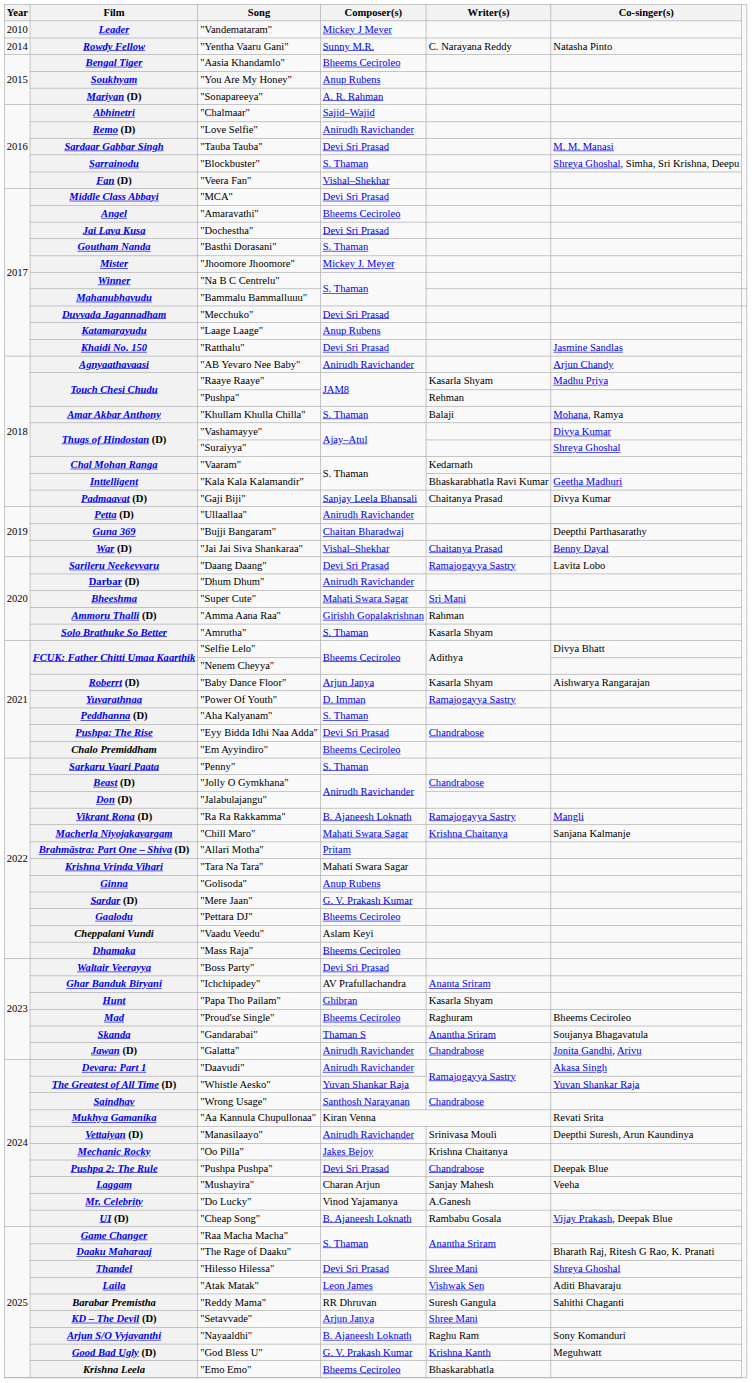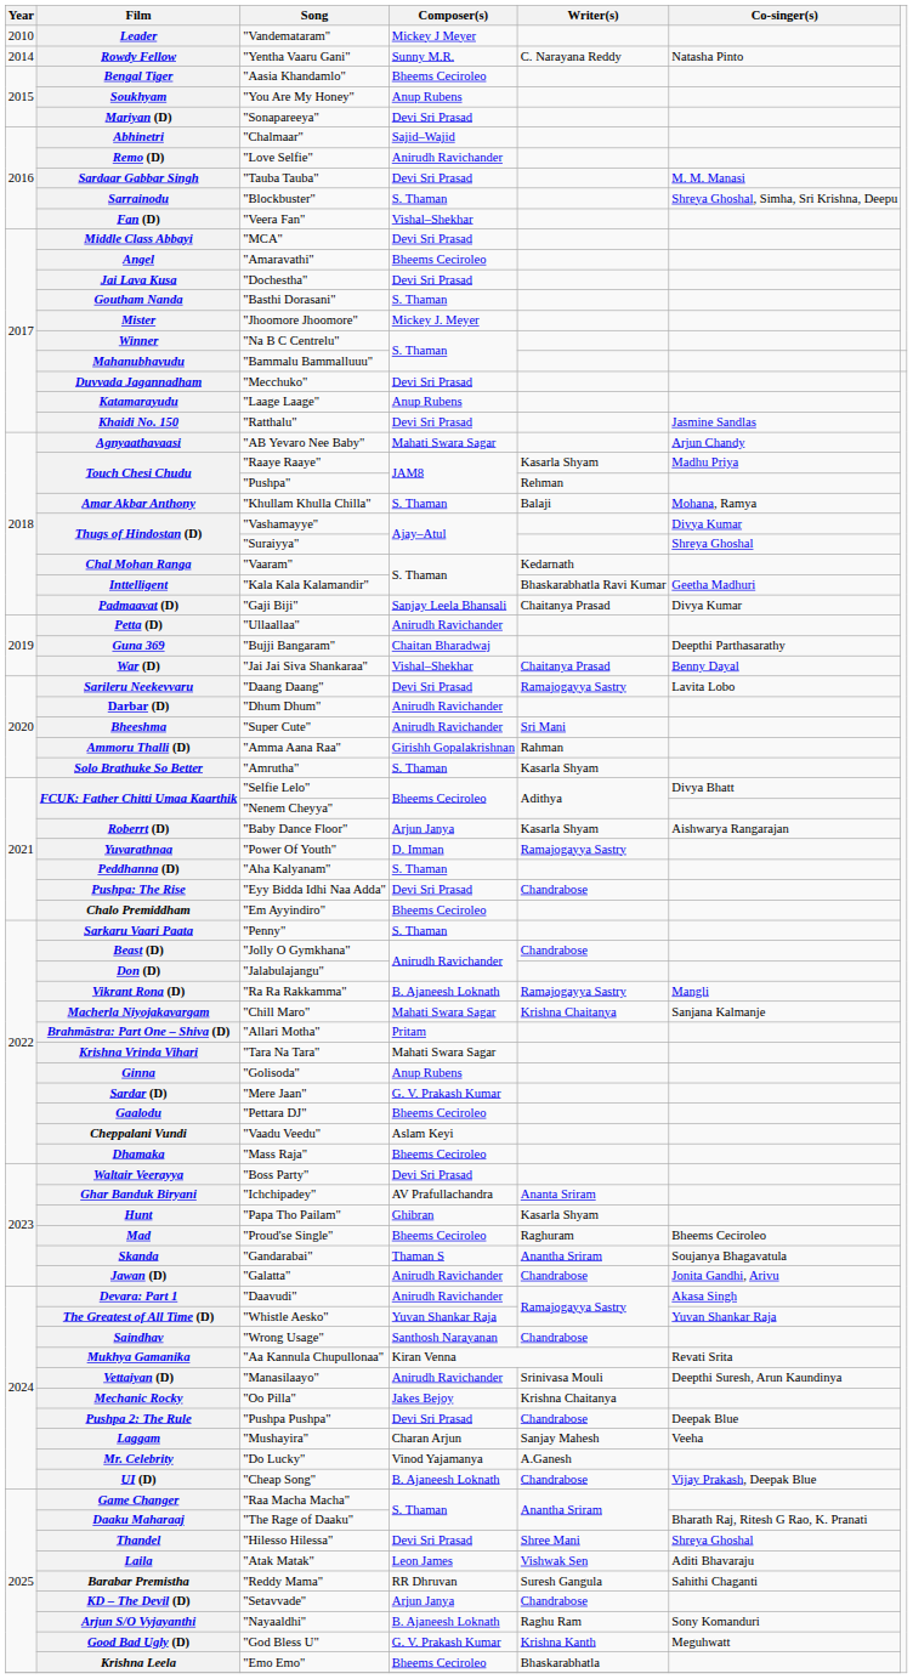 <table class="wikitable plainrowheaders">
 <tr>
 <th scope="col">Year</th>
 <th scope="col">Film</th>
 <th scope="col">Song</th>
 <th scope="col">Composer(s)</th>
 <th scope="col">Writer(s)</th>
 <th scope="col">Co-singer(s)</th>
 </tr>
 <tr>
 <td>2010</td>
 <th><em><a href='#'>Leader</a></em></th>
 <td>"Vandemataram"</td>
 <td><a href='#'>Mickey J Meyer</a></td>
 <td></td>
 <td></td>
 </tr>
 <tr>
 <td>2014</td>
 <th><em><a href='#'>Rowdy Fellow</a></em></th>
 <td>"Yentha Vaaru Gani"</td>
 <td><a href='#'>Sunny M.R.</a></td>
 <td>C. Narayana Reddy</td>
 <td>Natasha Pinto</td>
 </tr>
 <tr>
 <td rowspan="3">2015</td>
 <th><a href='#'><em>Bengal Tiger</em></a></th>
 <td>"Aasia Khandamlo"</td>
 <td><a href='#'>Bheems Ceciroleo</a></td>
 <td></td>
 <td></td>
 </tr>
 <tr>
 <th><em><a href='#'>Soukhyam</a></em></th>
 <td>"You Are My Honey"</td>
 <td><a href='#'>Anup Rubens</a></td>
 <td></td>
 <td></td>
 </tr>
 <tr>
 <th><em><a href='#'>Mariyan</a></em> (D)</th>
 <td>"Sonapareeya"</td>
-<td><a href='#'>A. R. Rahman</a></td>
+<td><a href='#'>Devi Sri Prasad</a></td>
 <td></td>
 <td></td>
 </tr>
 <tr>
 <td rowspan="5">2016</td>
 <th><a href='#'><em>Abhinetri</em></a></th>
 <td>"Chalmaar"</td>
 <td><a href='#'>Sajid–Wajid</a></td>
 <td></td>
 <td></td>
 </tr>
 <tr>
 <th><em><a href='#'>Remo</a></em> (D)</th>
 <td>"Love Selfie"</td>
 <td><a href='#'>Anirudh Ravichander</a></td>
 <td></td>
 <td></td>
 </tr>
 <tr>
 <th><em><a href='#'>Sardaar Gabbar Singh</a></em></th>
 <td>"Tauba Tauba"</td>
 <td><a href='#'>Devi Sri Prasad</a></td>
 <td></td>
 <td><a href='#'>M. M. Manasi</a></td>
 </tr>
 <tr>
 <th><em><a href='#'>Sarrainodu</a></em></th>
 <td>"Blockbuster"</td>
 <td><a href='#'>S. Thaman</a></td>
 <td></td>
 <td><a href='#'>Shreya Ghoshal</a>, Simha, Sri Krishna, Deepu</td>
 </tr>
 <tr>
 <th><em><a href='#'>Fan</a></em> (D)</th>
 <td>"Veera Fan"</td>
 <td><a href='#'>Vishal–Shekhar</a></td>
 <td></td>
 <td></td>
 </tr>
 <tr>
 <td rowspan="10">2017</td>
 <th><em><a href='#'>Middle Class Abbayi</a></em></th>
 <td>"MCA"</td>
 <td><a href='#'>Devi Sri Prasad</a></td>
 <td></td>
 <td></td>
 </tr>
 <tr>
 <th><em><a href='#'>Angel</a></em></th>
 <td>"Amaravathi"</td>
 <td><a href='#'>Bheems Ceciroleo</a></td>
 <td></td>
 <td></td>
 </tr>
 <tr>
 <th><em><a href='#'>Jai Lava Kusa</a></em></th>
 <td>"Dochestha"</td>
 <td><a href='#'>Devi Sri Prasad</a></td>
 <td></td>
 <td></td>
 </tr>
 <tr>
 <th><em><a href='#'>Goutham Nanda</a></em></th>
 <td>"Basthi Dorasani"</td>
 <td><a href='#'>S. Thaman</a></td>
 <td></td>
 <td></td>
 </tr>
 <tr>
 <th><em><a href='#'>Mister</a></em></th>
 <td>"Jhoomore Jhoomore"</td>
 <td><a href='#'>Mickey J. Meyer</a></td>
 <td></td>
 <td></td>
 </tr>
 <tr>
 <th><em><a href='#'>Winner</a></em></th>
 <td>"Na B C Centrelu"</td>
 <td rowspan="2"><a href='#'>S. Thaman</a></td>
 <td></td>
 <td></td>
 </tr>
 <tr>
 <th><em><a href='#'>Mahanubhavudu</a></em></th>
 <td>"Bammalu Bammalluuu"</td>
 <td></td>
 <td></td>
 <td></td>
 </tr>
 <tr>
 <th><em><a href='#'>Duvvada Jagannadham</a></em></th>
 <td>"Mecchuko"</td>
 <td><a href='#'>Devi Sri Prasad</a></td>
 <td></td>
 <td></td>
 </tr>
 <tr>
 <th><em><a href='#'>Katamarayudu</a></em></th>
 <td>"Laage Laage"</td>
 <td><a href='#'>Anup Rubens</a></td>
 <td></td>
 <td></td>
 </tr>
 <tr>
 <th><em><a href='#'>Khaidi No. 150</a></em></th>
 <td>"Ratthalu"</td>
 <td><a href='#'>Devi Sri Prasad</a></td>
 <td></td>
 <td><a href='#'>Jasmine Sandlas</a></td>
 </tr>
 <tr>
 <td rowspan="9">2018</td>
 <th><em><a href='#'>Agnyaathavaasi</a></em></th>
 <td>"AB Yevaro Nee Baby"</td>
-<td><a href='#'>Anirudh Ravichander</a></td>
+<td><a href='#'>Mahati Swara Sagar</a></td>
 <td></td>
 <td><a href='#'>Arjun Chandy</a></td>
 </tr>
 <tr>
 <th rowspan="2"><em><a href='#'>Touch Chesi Chudu</a></em></th>
 <td>"Raaye Raaye"</td>
 <td rowspan="2"><a href='#'>JAM8</a></td>
 <td>Kasarla Shyam</td>
 <td><a href='#'>Madhu Priya</a></td>
 </tr>
 <tr>
 <td>"Pushpa"</td>
 <td>Rehman</td>
 <td></td>
 </tr>
 <tr>
 <th><a href='#'><em>Amar Akbar Anthony</em></a></th>
 <td>"Khullam Khulla Chilla"</td>
 <td><a href='#'>S. Thaman</a></td>
 <td>Balaji</td>
 <td><a href='#'>Mohana</a>, Ramya</td>
 </tr>
 <tr>
 <th Rowspan="2"><em><a href='#'>Thugs of Hindostan</a></em> (D)</th>
 <td>"Vashamayye"</td>
 <td rowspan="2"><a href='#'>Ajay–Atul</a></td>
 <td></td>
 <td><a href='#'>Divya Kumar</a></td>
 </tr>
 <tr>
 <td>"Suraiyya"</td>
 <td></td>
 <td><a href='#'>Shreya Ghoshal</a></td>
 </tr>
 <tr>
 <th><em><a href='#'>Chal Mohan Ranga</a></em></th>
 <td>"Vaaram"</td>
 <td rowspan="2">S. Thaman</td>
 <td>Kedarnath</td>
 <td></td>
 </tr>
 <tr>
 <th><em><a href='#'>Inttelligent</a></em></th>
 <td>"Kala Kala Kalamandir"</td>
 <td>Bhaskarabhatla Ravi Kumar</td>
 <td><a href='#'>Geetha Madhuri</a></td>
 </tr>
 <tr>
 <th><em><a href='#'>Padmaavat</a></em> (D)</th>
 <td>"Gaji Biji"</td>
 <td><a href='#'>Sanjay Leela Bhansali</a></td>
 <td>Chaitanya Prasad</td>
 <td>Divya Kumar</td>
 </tr>
 <tr>
 <td rowspan="3">2019</td>
 <th><a href='#'><em>Petta</em></a> (D)</th>
 <td>"Ullaallaa"</td>
 <td><a href='#'>Anirudh Ravichander</a></td>
 <td></td>
 <td></td>
 </tr>
 <tr>
 <th><em><a href='#'>Guna 369</a></em></th>
 <td>"Bujji Bangaram"</td>
 <td><a href='#'>Chaitan Bharadwaj</a></td>
 <td></td>
 <td>Deepthi Parthasarathy</td>
 </tr>
 <tr>
 <th><em><a href='#'>War</a></em> (D)</th>
 <td>"Jai Jai Siva Shankaraa"</td>
 <td><a href='#'>Vishal–Shekhar</a></td>
 <td><a href='#'>Chaitanya Prasad</a></td>
 <td><a href='#'>Benny Dayal</a></td>
 </tr>
 <tr>
 <td rowspan="5">2020</td>
 <th><em><a href='#'>Sarileru Neekevvaru</a></em></th>
 <td>"Daang Daang"</td>
 <td><a href='#'>Devi Sri Prasad</a></td>
 <td><a href='#'>Ramajogayya Sastry</a></td>
 <td>Lavita Lobo</td>
 </tr>
 <tr>
 <th><em><a href='#'></em>Darbar<em></a></em> (D)</th>
 <td>"Dhum Dhum"</td>
 <td><a href='#'>Anirudh Ravichander</a></td>
 <td></td>
 <td></td>
 </tr>
 <tr>
 <th><em><a href='#'>Bheeshma</a></em></th>
 <td>"Super Cute"</td>
-<td><a href='#'>Mahati Swara Sagar</a></td>
+<td><a href='#'>Anirudh Ravichander</a></td>
 <td><a href='#'>Sri Mani</a></td>
 <td></td>
 </tr>
 <tr>
 <th><a href='#'><em>Ammoru Thalli</em></a> (D)</th>
 <td>"Amma Aana Raa"</td>
 <td><a href='#'>Girishh Gopalakrishnan</a></td>
 <td>Rahman</td>
 <td></td>
 </tr>
 <tr>
 <th><em><a href='#'>Solo Brathuke So Better</a></em></th>
 <td>"Amrutha"</td>
 <td><a href='#'>S. Thaman</a></td>
 <td>Kasarla Shyam</td>
 <td></td>
 </tr>
 <tr>
 <td rowspan="7">2021</td>
 <th rowspan="2"><em><a href='#'>FCUK: Father Chitti Umaa Kaarthik</a></em></th>
 <td>"Selfie Lelo"</td>
 <td rowspan="2"><a href='#'>Bheems Ceciroleo</a></td>
 <td rowspan="2">Adithya</td>
 <td>Divya Bhatt</td>
 </tr>
 <tr>
 <td>"Nenem Cheyya"</td>
 <td></td>
 </tr>
 <tr>
 <th><em><a href='#'>Roberrt</a></em> (D)</th>
 <td>"Baby Dance Floor"</td>
 <td><a href='#'>Arjun Janya</a></td>
 <td>Kasarla Shyam</td>
 <td>Aishwarya Rangarajan</td>
 </tr>
 <tr>
 <th><em><a href='#'>Yuvarathnaa</a></em></th>
 <td>"Power Of Youth"</td>
 <td><a href='#'>D. Imman</a></td>
 <td><a href='#'>Ramajogayya Sastry</a></td>
 <td></td>
 </tr>
 <tr>
 <th><a href='#'><em>Peddhanna</em></a> (D)</th>
 <td>"Aha Kalyanam"</td>
 <td><a href='#'>S. Thaman</a></td>
 <td></td>
 <td></td>
 </tr>
 <tr>
 <th><em><a href='#'>Pushpa: The Rise</a></em></th>
 <td>"Eyy Bidda Idhi Naa Adda"</td>
 <td><a href='#'>Devi Sri Prasad</a></td>
 <td><a href='#'>Chandrabose</a></td>
 <td></td>
 </tr>
 <tr>
 <th><em>Chalo Premiddham</em></th>
 <td>"Em Ayyindiro"</td>
 <td><a href='#'>Bheems Ceciroleo</a></td>
 <td></td>
 <td></td>
 </tr>
 <tr>
 <td rowspan="12">2022</td>
 <th><em><a href='#'>Sarkaru Vaari Paata</a></em></th>
 <td>"Penny"</td>
 <td><a href='#'>S. Thaman</a></td>
 <td></td>
 <td></td>
 </tr>
 <tr>
 <th><a href='#'><em>Beast</em></a> (D)</th>
 <td>"Jolly O Gymkhana"</td>
 <td rowspan="2"><a href='#'>Anirudh Ravichander</a></td>
 <td><a href='#'>Chandrabose</a></td>
 <td></td>
 </tr>
 <tr>
 <th><em><a href='#'>Don</a></em> (D)</th>
 <td>"Jalabulajangu"</td>
 <td></td>
 <td></td>
 </tr>
 <tr>
 <th><em><a href='#'>Vikrant Rona</a></em> (D)</th>
 <td>"Ra Ra Rakkamma"</td>
 <td><a href='#'>B. Ajaneesh Loknath</a></td>
 <td><a href='#'>Ramajogayya Sastry</a></td>
 <td><a href='#'>Mangli</a></td>
 </tr>
 <tr>
 <th><em><a href='#'>Macherla Niyojakavargam</a></em></th>
 <td>"Chill Maro"</td>
 <td><a href='#'>Mahati Swara Sagar</a></td>
 <td><a href='#'>Krishna Chaitanya</a></td>
 <td>Sanjana Kalmanje</td>
 </tr>
 <tr>
 <th><em><a href='#'>Brahmāstra: Part One – Shiva</a></em> (D)</th>
 <td>"Allari Motha"</td>
 <td><a href='#'>Pritam</a></td>
 <td></td>
 <td></td>
 </tr>
 <tr>
 <th><em><a href='#'>Krishna Vrinda Vihari</a></em></th>
 <td>"Tara Na Tara"</td>
 <td>Mahati Swara Sagar</td>
 <td></td>
 <td></td>
 </tr>
 <tr>
 <th><a href='#'><em>Ginna</em></a></th>
 <td>"Golisoda"</td>
 <td><a href='#'>Anup Rubens</a></td>
 <td></td>
 <td></td>
 </tr>
 <tr>
 <th><a href='#'><em>Sardar</em></a> (D)</th>
 <td>"Mere Jaan"</td>
 <td><a href='#'>G. V. Prakash Kumar</a></td>
 <td></td>
 <td></td>
 </tr>
 <tr>
 <th><em><a href='#'>Gaalodu</a></em></th>
 <td>"Pettara DJ"</td>
 <td><a href='#'>Bheems Ceciroleo</a></td>
 <td></td>
 <td></td>
 </tr>
 <tr>
 <th><em>Cheppalani Vundi</em></th>
 <td>"Vaadu Veedu"</td>
 <td>Aslam Keyi</td>
 <td></td>
 <td></td>
 </tr>
 <tr>
 <th><a href='#'><em>Dhamaka</em></a></th>
 <td>"Mass Raja"</td>
 <td><a href='#'>Bheems Ceciroleo</a></td>
 <td></td>
 <td></td>
 </tr>
 <tr>
 <td rowspan="6">2023</td>
 <th><em><a href='#'>Waltair Veerayya</a></em></th>
 <td>"Boss Party"</td>
 <td><a href='#'>Devi Sri Prasad</a></td>
 <td></td>
 <td></td>
 </tr>
 <tr>
 <th><em><a href='#'>Ghar Banduk Biryani</a></em></th>
 <td>"Ichchipadey"</td>
 <td>AV Prafullachandra</td>
 <td><a href='#'>Ananta Sriram</a></td>
 <td></td>
 </tr>
 <tr>
 <th><em><a href='#'>Hunt</a></em></th>
 <td>"Papa Tho Pailam"</td>
 <td><a href='#'>Ghibran</a></td>
 <td>Kasarla Shyam</td>
 <td></td>
 </tr>
 <tr>
 <th><a href='#'><em>Mad</em></a></th>
 <td>"Proud'se Single"</td>
 <td><a href='#'>Bheems Ceciroleo</a></td>
 <td>Raghuram</td>
 <td>Bheems Ceciroleo</td>
 </tr>
 <tr>
 <th><a href='#'><em>Skanda</em></a></th>
 <td>"Gandarabai"</td>
 <td><a href='#'>Thaman S</a></td>
 <td><a href='#'>Anantha Sriram</a></td>
 <td>Soujanya Bhagavatula</td>
 </tr>
 <tr>
 <th><em><a href='#'>Jawan</a></em> (D)</th>
 <td>"Galatta"</td>
 <td><a href='#'>Anirudh Ravichander</a></td>
 <td><a href='#'>Chandrabose</a></td>
 <td><a href='#'>Jonita Gandhi</a>, <a href='#'>Arivu</a></td>
 </tr>
 <tr>
 <td rowspan="10">2024</td>
 <th><em><a href='#'>Devara: Part 1</a></em></th>
 <td>"Daavudi"</td>
 <td><a href='#'>Anirudh Ravichander</a></td>
 <td rowspan="2"><a href='#'>Ramajogayya Sastry</a></td>
 <td><a href='#'>Akasa Singh</a></td>
 </tr>
 <tr>
 <th><em><a href='#'>The Greatest of All Time</a></em> (D)</th>
 <td>"Whistle Aesko"</td>
 <td><a href='#'>Yuvan Shankar Raja</a></td>
 <td><a href='#'>Yuvan Shankar Raja</a></td>
 </tr>
 <tr>
 <th><em><a href='#'>Saindhav</a></em></th>
 <td>"Wrong Usage"</td>
 <td><a href='#'>Santhosh Narayanan</a></td>
 <td><a href='#'>Chandrabose</a></td>
 <td></td>
 </tr>
 <tr>
 <th><em><a href='#'>Mukhya Gamanika</a></em></th>
 <td>"Aa Kannula Chupullonaa"</td>
 <td colspan="2">Kiran Venna</td>
 <td>Revati Srita</td>
 </tr>
 <tr>
 <th><em><a href='#'>Vettaiyan</a></em> (D)</th>
 <td>"Manasilaayo"</td>
 <td><a href='#'>Anirudh Ravichander</a></td>
 <td>Srinivasa Mouli</td>
 <td>Deepthi Suresh, Arun Kaundinya</td>
 </tr>
 <tr>
 <th><em><a href='#'>Mechanic Rocky</a></em></th>
 <td>"Oo Pilla"</td>
 <td><a href='#'>Jakes Bejoy</a></td>
 <td>Krishna Chaitanya</td>
 <td></td>
 </tr>
 <tr>
 <th><em><a href='#'>Pushpa 2: The Rule</a></em></th>
 <td>"Pushpa Pushpa"</td>
 <td><a href='#'>Devi Sri Prasad</a></td>
 <td><a href='#'>Chandrabose</a></td>
 <td>Deepak Blue</td>
 </tr>
 <tr>
 <th><em><a href='#'>Laggam</a></em></th>
 <td>"Mushayira"</td>
 <td>Charan Arjun</td>
 <td>Sanjay Mahesh</td>
 <td>Veeha</td>
 </tr>
 <tr>
 <th><a href='#'><em>Mr. Celebrity</em></a></th>
 <td>"Do Lucky"</td>
 <td>Vinod Yajamanya</td>
 <td>A.Ganesh</td>
 <td></td>
 </tr>
 <tr>
 <th><em><a href='#'>UI</a></em> (D)</th>
 <td>"Cheap Song"</td>
 <td><a href='#'>B. Ajaneesh Loknath</a></td>
-<td>Rambabu Gosala</td>
+<td><a href='#'>Chandrabose</a></td>
 <td><a href='#'>Vijay Prakash</a>, Deepak Blue</td>
 </tr>
 <tr>
 <td rowspan="9">2025</td>
 <th><em><a href='#'>Game Changer</a></em></th>
 <td>"Raa Macha Macha"</td>
 <td rowspan="2"><a href='#'>S. Thaman</a></td>
 <td rowspan="2"><a href='#'>Anantha Sriram</a></td>
 <td></td>
 </tr>
 <tr>
 <th><em><a href='#'>Daaku Maharaaj</a></em></th>
 <td>"The Rage of Daaku"</td>
 <td>Bharath Raj, Ritesh G Rao, K. Pranati</td>
 </tr>
 <tr>
 <th><em><a href='#'>Thandel</a></em></th>
 <td>"Hilesso Hilessa"</td>
 <td><a href='#'>Devi Sri Prasad</a></td>
 <td><a href='#'>Shree Mani</a></td>
 <td><a href='#'>Shreya Ghoshal</a></td>
 </tr>
 <tr>
 <th><em><a href='#'>Laila</a></em></th>
 <td>"Atak Matak"</td>
 <td><a href='#'>Leon James</a></td>
 <td><a href='#'>Vishwak Sen</a></td>
 <td>Aditi Bhavaraju</td>
 </tr>
 <tr>
 <th><em>Barabar Premistha</em></th>
 <td>"Reddy Mama"</td>
 <td>RR Dhruvan</td>
 <td>Suresh Gangula</td>
 <td>Sahithi Chaganti</td>
 </tr>
 <tr>
 <th><em><a href='#'>KD – The Devil</a></em> (D)</th>
 <td>"Setavvade"</td>
 <td><a href='#'>Arjun Janya</a></td>
-<td><a href='#'>Shree Mani</a></td>
+<td><a href='#'>Chandrabose</a></td>
 <td></td>
 </tr>
 <tr>
 <th><em><a href='#'>Arjun S/O Vyjayanthi</a></em></th>
 <td>"Nayaaldhi"</td>
 <td><a href='#'>B. Ajaneesh Loknath</a></td>
 <td>Raghu Ram</td>
 <td>Sony Komanduri</td>
 </tr>
 <tr>
 <th><em><a href='#'>Good Bad Ugly</a></em> (D)</th>
 <td>"God Bless U"</td>
 <td><a href='#'>G. V. Prakash Kumar</a></td>
 <td><a href='#'>Krishna Kanth</a></td>
 <td>Meguhwatt</td>
 </tr>
 <tr>
 <th><em>Krishna Leela</em></th>
 <td>"Emo Emo"</td>
 <td><a href='#'>Bheems Ceciroleo</a></td>
 <td>Bhaskarabhatla</td>
 <td></td>
 </tr>
 <tr>
 </tr>
 </table>
